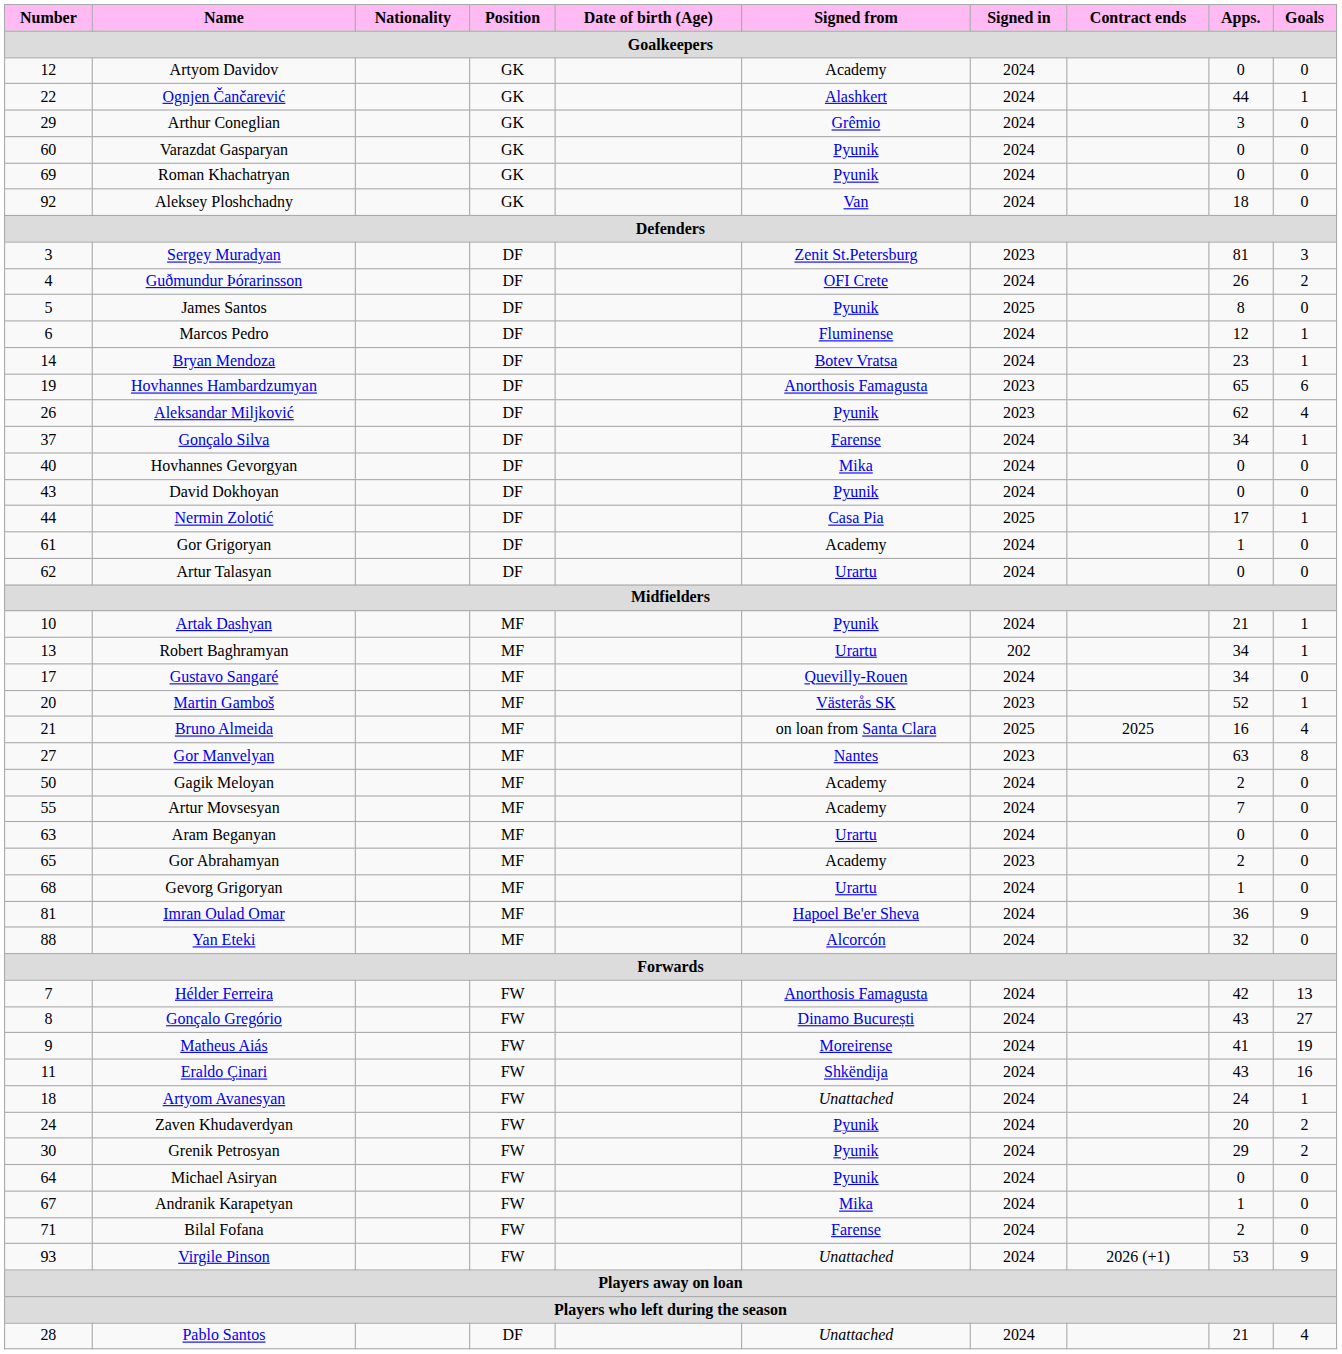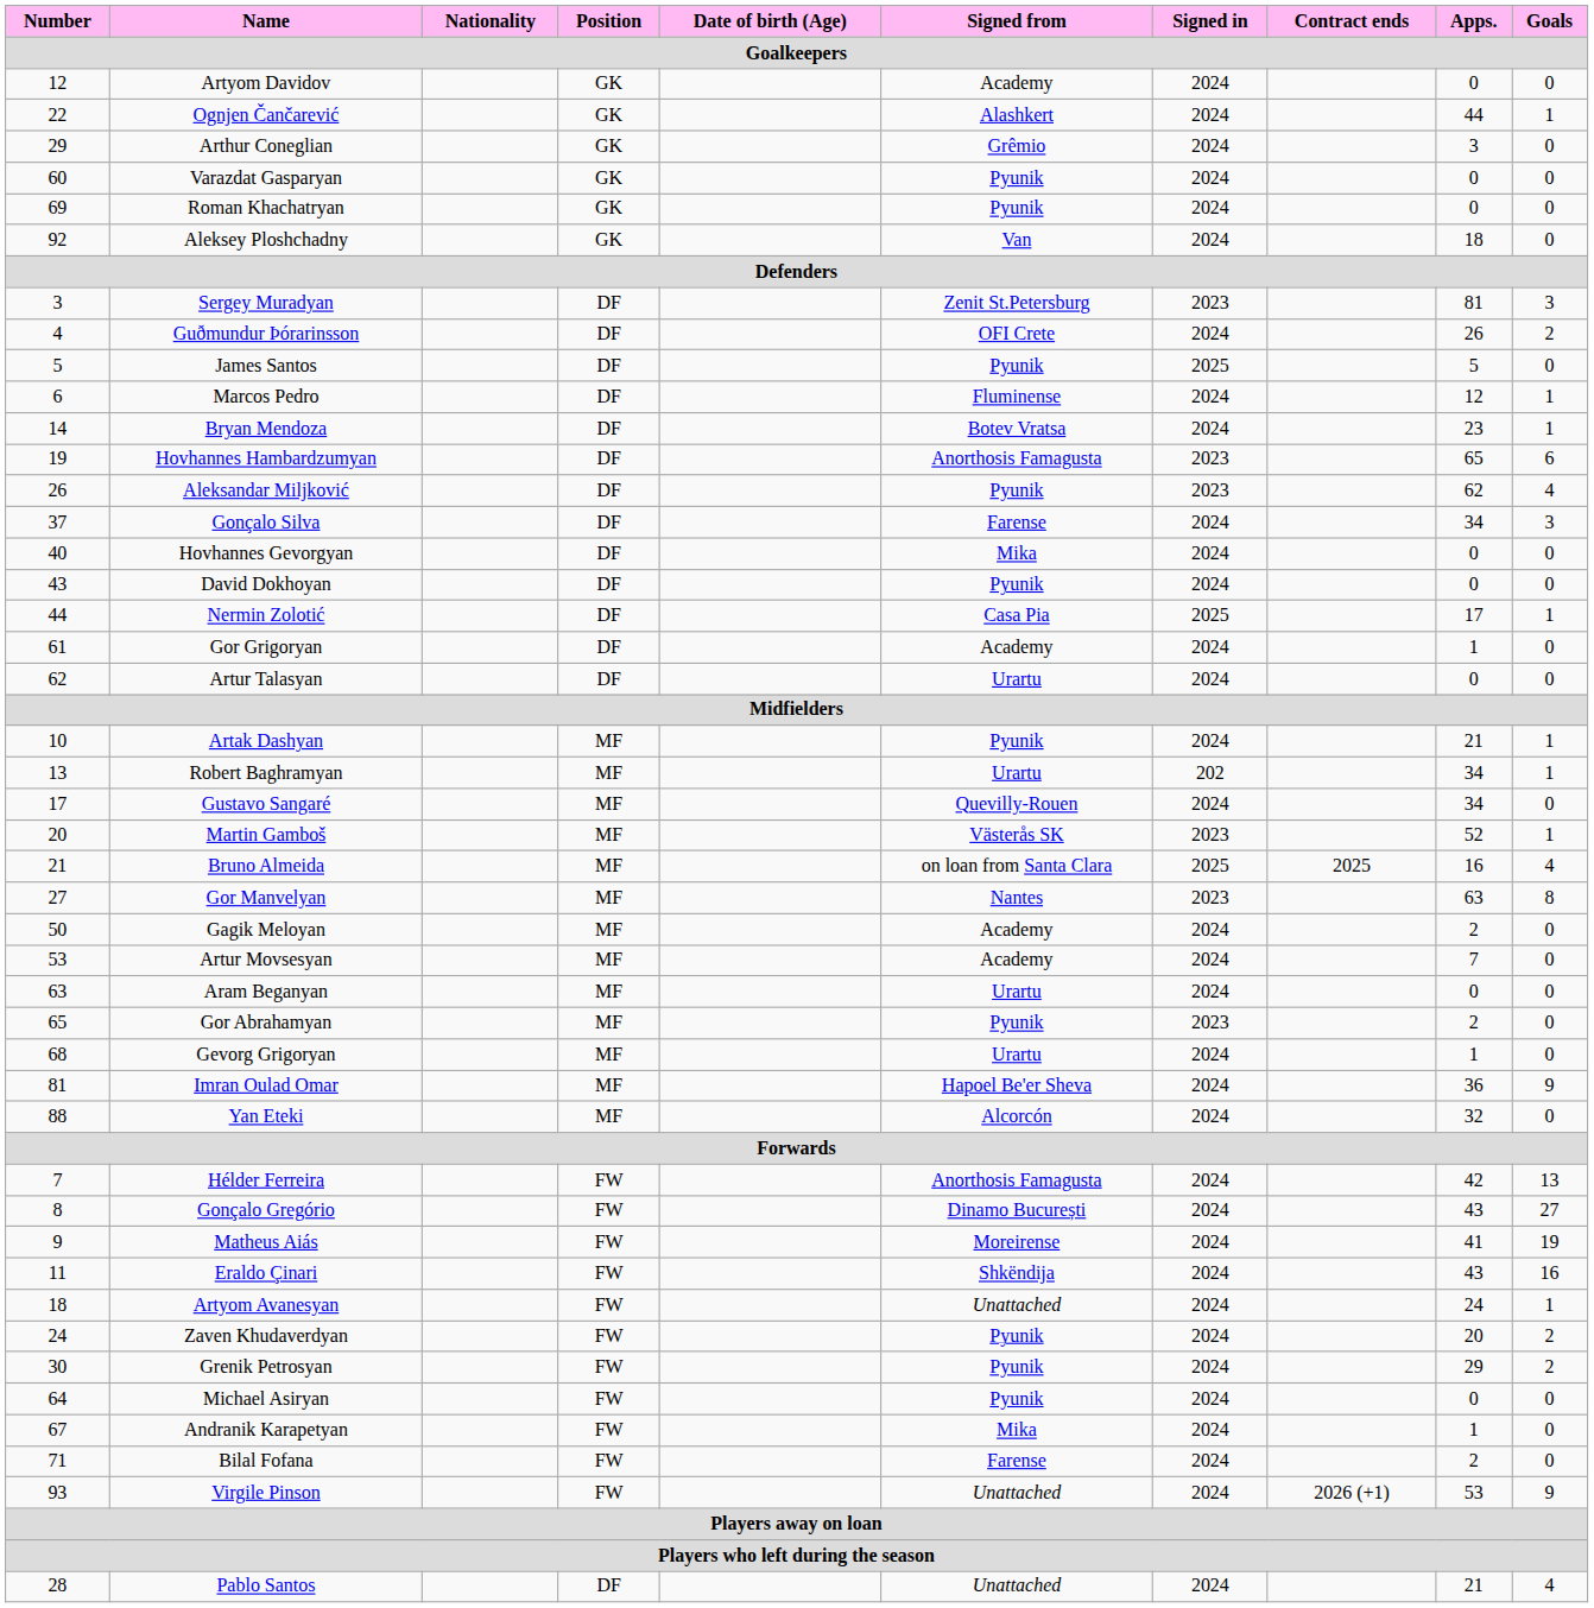 <table class="wikitable"  style="text-align:center; font-size:90%; width:95%;">
 <tr>
 <th style="background:#FFB9F3; color:#000000; text-align:center;">Number</th>
 <th style="background:#FFB9F3; color:#000000; text-align:center;">Name</th>
 <th style="background:#FFB9F3; color:#000000; text-align:center;">Nationality</th>
 <th style="background:#FFB9F3; color:#000000; text-align:center;">Position</th>
 <th style="background:#FFB9F3; color:#000000; text-align:center;">Date of birth (Age)</th>
 <th style="background:#FFB9F3; color:#000000; text-align:center;">Signed from</th>
 <th style="background:#FFB9F3; color:#000000; text-align:center;">Signed in</th>
 <th style="background:#FFB9F3; color:#000000; text-align:center;">Contract ends</th>
 <th style="background:#FFB9F3; color:#000000; text-align:center;">Apps.</th>
 <th style="background:#FFB9F3; color:#000000; text-align:center;">Goals</th>
 </tr>
 <tr>
 <th colspan="11"  style="background:#dcdcdc; text-align:center;">Goalkeepers</th>
 </tr>
 <tr>
 <td>12</td>
 <td>Artyom Davidov</td>
 <td></td>
 <td>GK</td>
 <td></td>
 <td>Academy</td>
 <td>2024</td>
 <td></td>
 <td>0</td>
 <td>0</td>
 </tr>
 <tr>
 <td>22</td>
 <td><a href='#'>Ognjen Čančarević</a></td>
 <td></td>
 <td>GK</td>
 <td></td>
 <td><a href='#'>Alashkert</a></td>
 <td>2024</td>
 <td></td>
 <td>44</td>
 <td>1</td>
 </tr>
 <tr>
 <td>29</td>
 <td>Arthur Coneglian</td>
 <td></td>
 <td>GK</td>
 <td></td>
 <td><a href='#'>Grêmio</a></td>
 <td>2024</td>
 <td></td>
 <td>3</td>
 <td>0</td>
 </tr>
 <tr>
 <td>60</td>
 <td>Varazdat Gasparyan</td>
 <td></td>
 <td>GK</td>
 <td></td>
 <td><a href='#'>Pyunik</a></td>
 <td>2024</td>
 <td></td>
 <td>0</td>
 <td>0</td>
 </tr>
 <tr>
 <td>69</td>
 <td>Roman Khachatryan</td>
 <td></td>
 <td>GK</td>
 <td></td>
 <td><a href='#'>Pyunik</a></td>
 <td>2024</td>
 <td></td>
 <td>0</td>
 <td>0</td>
 </tr>
 <tr>
 <td>92</td>
 <td>Aleksey Ploshchadny</td>
 <td></td>
 <td>GK</td>
 <td></td>
 <td><a href='#'>Van</a></td>
 <td>2024</td>
 <td></td>
 <td>18</td>
 <td>0</td>
 </tr>
 <tr>
 <th colspan="11"  style="background:#dcdcdc; text-align:center;">Defenders</th>
 </tr>
 <tr>
 <td>3</td>
 <td><a href='#'>Sergey Muradyan</a></td>
 <td></td>
 <td>DF</td>
 <td></td>
 <td><a href='#'>Zenit St.Petersburg</a></td>
 <td>2023</td>
 <td></td>
 <td>81</td>
 <td>3</td>
 </tr>
 <tr>
 <td>4</td>
 <td><a href='#'>Guðmundur Þórarinsson</a></td>
 <td></td>
 <td>DF</td>
 <td></td>
 <td><a href='#'>OFI Crete</a></td>
 <td>2024</td>
 <td></td>
 <td>26</td>
 <td>2</td>
 </tr>
 <tr>
 <td>5</td>
 <td>James Santos</td>
 <td></td>
 <td>DF</td>
 <td></td>
 <td><a href='#'>Pyunik</a></td>
 <td>2025</td>
 <td></td>
-<td>8</td>
+<td>5</td>
 <td>0</td>
 </tr>
 <tr>
 <td>6</td>
 <td>Marcos Pedro</td>
 <td></td>
 <td>DF</td>
 <td></td>
 <td><a href='#'>Fluminense</a></td>
 <td>2024</td>
 <td></td>
 <td>12</td>
 <td>1</td>
 </tr>
 <tr>
 <td>14</td>
 <td><a href='#'>Bryan Mendoza</a></td>
 <td></td>
 <td>DF</td>
 <td></td>
 <td><a href='#'>Botev Vratsa</a></td>
 <td>2024</td>
 <td></td>
 <td>23</td>
 <td>1</td>
 </tr>
 <tr>
 <td>19</td>
 <td><a href='#'>Hovhannes Hambardzumyan</a></td>
 <td></td>
 <td>DF</td>
 <td></td>
 <td><a href='#'>Anorthosis Famagusta</a></td>
 <td>2023</td>
 <td></td>
 <td>65</td>
 <td>6</td>
 </tr>
 <tr>
 <td>26</td>
 <td><a href='#'>Aleksandar Miljković</a></td>
 <td></td>
 <td>DF</td>
 <td></td>
 <td><a href='#'>Pyunik</a></td>
 <td>2023</td>
 <td></td>
 <td>62</td>
 <td>4</td>
 </tr>
 <tr>
 <td>37</td>
 <td><a href='#'>Gonçalo Silva</a></td>
 <td></td>
 <td>DF</td>
 <td></td>
 <td><a href='#'>Farense</a></td>
 <td>2024</td>
 <td></td>
 <td>34</td>
-<td>1</td>
+<td>3</td>
 </tr>
 <tr>
 <td>40</td>
 <td>Hovhannes Gevorgyan</td>
 <td></td>
 <td>DF</td>
 <td></td>
 <td><a href='#'>Mika</a></td>
 <td>2024</td>
 <td></td>
 <td>0</td>
 <td>0</td>
 </tr>
 <tr>
 <td>43</td>
 <td>David Dokhoyan</td>
 <td></td>
 <td>DF</td>
 <td></td>
 <td><a href='#'>Pyunik</a></td>
 <td>2024</td>
 <td></td>
 <td>0</td>
 <td>0</td>
 </tr>
 <tr>
 <td>44</td>
 <td><a href='#'>Nermin Zolotić</a></td>
 <td></td>
 <td>DF</td>
 <td></td>
 <td><a href='#'>Casa Pia</a></td>
 <td>2025</td>
 <td></td>
 <td>17</td>
 <td>1</td>
 </tr>
 <tr>
 <td>61</td>
 <td>Gor Grigoryan</td>
 <td></td>
 <td>DF</td>
 <td></td>
 <td>Academy</td>
 <td>2024</td>
 <td></td>
 <td>1</td>
 <td>0</td>
 </tr>
 <tr>
 <td>62</td>
 <td>Artur Talasyan</td>
 <td></td>
 <td>DF</td>
 <td></td>
 <td><a href='#'>Urartu</a></td>
 <td>2024</td>
 <td></td>
 <td>0</td>
 <td>0</td>
 </tr>
 <tr>
 <th colspan="11"  style="background:#dcdcdc; text-align:center;">Midfielders</th>
 </tr>
 <tr>
 <td>10</td>
 <td><a href='#'>Artak Dashyan</a></td>
 <td></td>
 <td>MF</td>
 <td></td>
 <td><a href='#'>Pyunik</a></td>
 <td>2024</td>
 <td></td>
 <td>21</td>
 <td>1</td>
 </tr>
 <tr>
 <td>13</td>
 <td>Robert Baghramyan</td>
 <td></td>
 <td>MF</td>
 <td></td>
 <td><a href='#'>Urartu</a></td>
 <td>202</td>
 <td></td>
 <td>34</td>
 <td>1</td>
 </tr>
 <tr>
 <td>17</td>
 <td><a href='#'>Gustavo Sangaré</a></td>
 <td></td>
 <td>MF</td>
 <td></td>
 <td><a href='#'>Quevilly-Rouen</a></td>
 <td>2024</td>
 <td></td>
 <td>34</td>
 <td>0</td>
 </tr>
 <tr>
 <td>20</td>
 <td><a href='#'>Martin Gamboš</a></td>
 <td></td>
 <td>MF</td>
 <td></td>
 <td><a href='#'>Västerås SK</a></td>
 <td>2023</td>
 <td></td>
 <td>52</td>
 <td>1</td>
 </tr>
 <tr>
 <td>21</td>
 <td><a href='#'>Bruno Almeida</a></td>
 <td></td>
 <td>MF</td>
 <td></td>
 <td>on loan from <a href='#'>Santa Clara</a></td>
 <td>2025</td>
 <td>2025</td>
 <td>16</td>
 <td>4</td>
 </tr>
 <tr>
 <td>27</td>
 <td><a href='#'>Gor Manvelyan</a></td>
 <td></td>
 <td>MF</td>
 <td></td>
 <td><a href='#'>Nantes</a></td>
 <td>2023</td>
 <td></td>
 <td>63</td>
 <td>8</td>
 </tr>
 <tr>
 <td>50</td>
 <td>Gagik Meloyan</td>
 <td></td>
 <td>MF</td>
 <td></td>
 <td>Academy</td>
 <td>2024</td>
 <td></td>
 <td>2</td>
 <td>0</td>
 </tr>
 <tr>
-<td>55</td>
+<td>53</td>
 <td>Artur Movsesyan</td>
 <td></td>
 <td>MF</td>
 <td></td>
 <td>Academy</td>
 <td>2024</td>
 <td></td>
 <td>7</td>
 <td>0</td>
 </tr>
 <tr>
 <td>63</td>
 <td>Aram Beganyan</td>
 <td></td>
 <td>MF</td>
 <td></td>
 <td><a href='#'>Urartu</a></td>
 <td>2024</td>
 <td></td>
 <td>0</td>
 <td>0</td>
 </tr>
 <tr>
 <td>65</td>
 <td>Gor Abrahamyan</td>
 <td></td>
 <td>MF</td>
 <td></td>
-<td>Academy</td>
+<td><a href='#'>Pyunik</a></td>
 <td>2023</td>
 <td></td>
 <td>2</td>
 <td>0</td>
 </tr>
 <tr>
 <td>68</td>
 <td>Gevorg Grigoryan</td>
 <td></td>
 <td>MF</td>
 <td></td>
 <td><a href='#'>Urartu</a></td>
 <td>2024</td>
 <td></td>
 <td>1</td>
 <td>0</td>
 </tr>
 <tr>
 <td>81</td>
 <td><a href='#'>Imran Oulad Omar</a></td>
 <td></td>
 <td>MF</td>
 <td></td>
 <td><a href='#'>Hapoel Be'er Sheva</a></td>
 <td>2024</td>
 <td></td>
 <td>36</td>
 <td>9</td>
 </tr>
 <tr>
 <td>88</td>
 <td><a href='#'>Yan Eteki</a></td>
 <td></td>
 <td>MF</td>
 <td></td>
 <td><a href='#'>Alcorcón</a></td>
 <td>2024</td>
 <td></td>
 <td>32</td>
 <td>0</td>
 </tr>
 <tr>
 <th colspan="11"  style="background:#dcdcdc; text-align:center;">Forwards</th>
 </tr>
 <tr>
 <td>7</td>
 <td><a href='#'>Hélder Ferreira</a></td>
 <td></td>
 <td>FW</td>
 <td></td>
 <td><a href='#'>Anorthosis Famagusta</a></td>
 <td>2024</td>
 <td></td>
 <td>42</td>
 <td>13</td>
 </tr>
 <tr>
 <td>8</td>
 <td><a href='#'>Gonçalo Gregório</a></td>
 <td></td>
 <td>FW</td>
 <td></td>
 <td><a href='#'>Dinamo București</a></td>
 <td>2024</td>
 <td></td>
 <td>43</td>
 <td>27</td>
 </tr>
 <tr>
 <td>9</td>
 <td><a href='#'>Matheus Aiás</a></td>
 <td></td>
 <td>FW</td>
 <td></td>
 <td><a href='#'>Moreirense</a></td>
 <td>2024</td>
 <td></td>
 <td>41</td>
 <td>19</td>
 </tr>
 <tr>
 <td>11</td>
 <td><a href='#'>Eraldo Çinari</a></td>
 <td></td>
 <td>FW</td>
 <td></td>
 <td><a href='#'>Shkëndija</a></td>
 <td>2024</td>
 <td></td>
 <td>43</td>
 <td>16</td>
 </tr>
 <tr>
 <td>18</td>
 <td><a href='#'>Artyom Avanesyan</a></td>
 <td></td>
 <td>FW</td>
 <td></td>
 <td><em>Unattached</em></td>
 <td>2024</td>
 <td></td>
 <td>24</td>
 <td>1</td>
 </tr>
 <tr>
 <td>24</td>
 <td>Zaven Khudaverdyan</td>
 <td></td>
 <td>FW</td>
 <td></td>
 <td><a href='#'>Pyunik</a></td>
 <td>2024</td>
 <td></td>
 <td>20</td>
 <td>2</td>
 </tr>
 <tr>
 <td>30</td>
 <td>Grenik Petrosyan</td>
 <td></td>
 <td>FW</td>
 <td></td>
 <td><a href='#'>Pyunik</a></td>
 <td>2024</td>
 <td></td>
 <td>29</td>
 <td>2</td>
 </tr>
 <tr>
 <td>64</td>
 <td>Michael Asiryan</td>
 <td></td>
 <td>FW</td>
 <td></td>
 <td><a href='#'>Pyunik</a></td>
 <td>2024</td>
 <td></td>
 <td>0</td>
 <td>0</td>
 </tr>
 <tr>
 <td>67</td>
 <td>Andranik Karapetyan</td>
 <td></td>
 <td>FW</td>
 <td></td>
 <td><a href='#'>Mika</a></td>
 <td>2024</td>
 <td></td>
 <td>1</td>
 <td>0</td>
 </tr>
 <tr>
 <td>71</td>
 <td>Bilal Fofana</td>
 <td></td>
 <td>FW</td>
 <td></td>
 <td><a href='#'>Farense</a></td>
 <td>2024</td>
 <td></td>
 <td>2</td>
 <td>0</td>
 </tr>
 <tr>
 <td>93</td>
 <td><a href='#'>Virgile Pinson</a></td>
 <td></td>
 <td>FW</td>
 <td></td>
 <td><em>Unattached</em></td>
 <td>2024</td>
 <td>2026 (+1)</td>
 <td>53</td>
 <td>9</td>
 </tr>
 <tr>
 <th colspan="11"  style="background:#dcdcdc; text-align:center;">Players away on loan</th>
 </tr>
 <tr>
 <th colspan="11"  style="background:#dcdcdc; text-align:center;">Players who left during the season</th>
 </tr>
 <tr>
 <td>28</td>
 <td><a href='#'>Pablo Santos</a></td>
 <td></td>
 <td>DF</td>
 <td></td>
 <td><em>Unattached</em></td>
 <td>2024</td>
 <td></td>
 <td>21</td>
 <td>4</td>
 </tr>
 </table>
